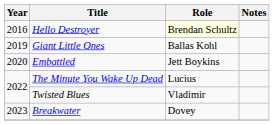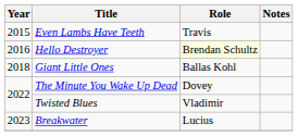 <table class="wikitable">
 <tr>
 <th>Year</th>
 <th>Title</th>
 <th>Role</th>
 <th>Notes</th>
 </tr>
 <tr>
+<td>2015</td>
+<td><em><a href='#'>Even Lambs Have Teeth</a></em></td>
+<td>Travis</td>
+<td></td>
+</tr>
+<tr>
 <td>2016</td>
 <td><em><a href='#'>Hello Destroyer</a></em></td>
 <td style="background: lightyellow;">Brendan Schultz</td>
 <td></td>
 </tr>
 <tr>
-<td>2019</td>
+<td>2018</td>
 <td><em><a href='#'>Giant Little Ones</a></em></td>
 <td>Ballas Kohl</td>
 <td></td>
 </tr>
 <tr>
-<td>2020</td>
-<td><em><a href='#'>Embattled</a></em></td>
-<td>Jett Boykins</td>
-<td></td>
-</tr>
-<tr>
 <td rowspan="2">2022</td>
 <td><em><a href='#'>The Minute You Wake Up Dead</a></em></td>
-<td>Lucius</td>
+<td>Dovey</td>
 <td></td>
 </tr>
 <tr>
 <td><em>Twisted Blues</em></td>
 <td>Vladimir</td>
 <td></td>
 </tr>
 <tr>
 <td>2023</td>
 <td><em><a href='#'>Breakwater</a></em></td>
-<td>Dovey</td>
+<td>Lucius</td>
 <td></td>
 </tr>
 <tr>
 </tr>
 </table>
